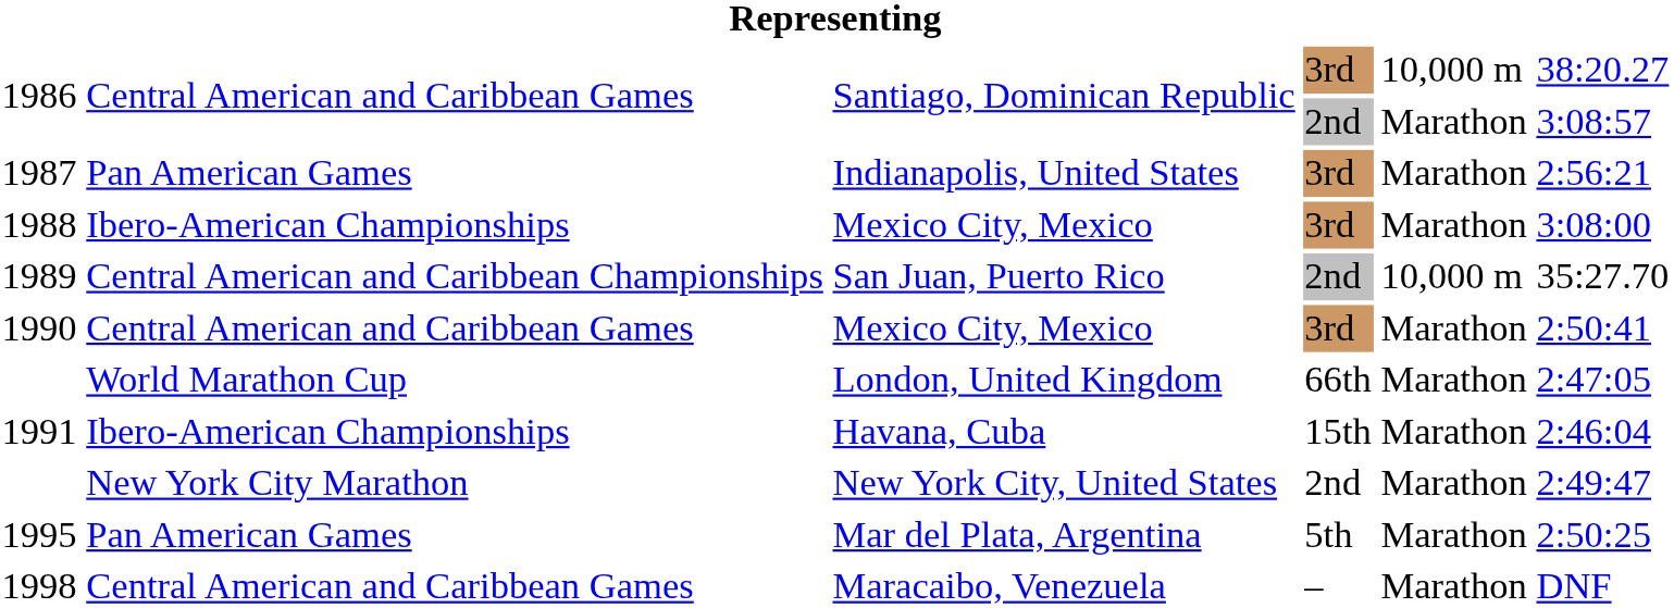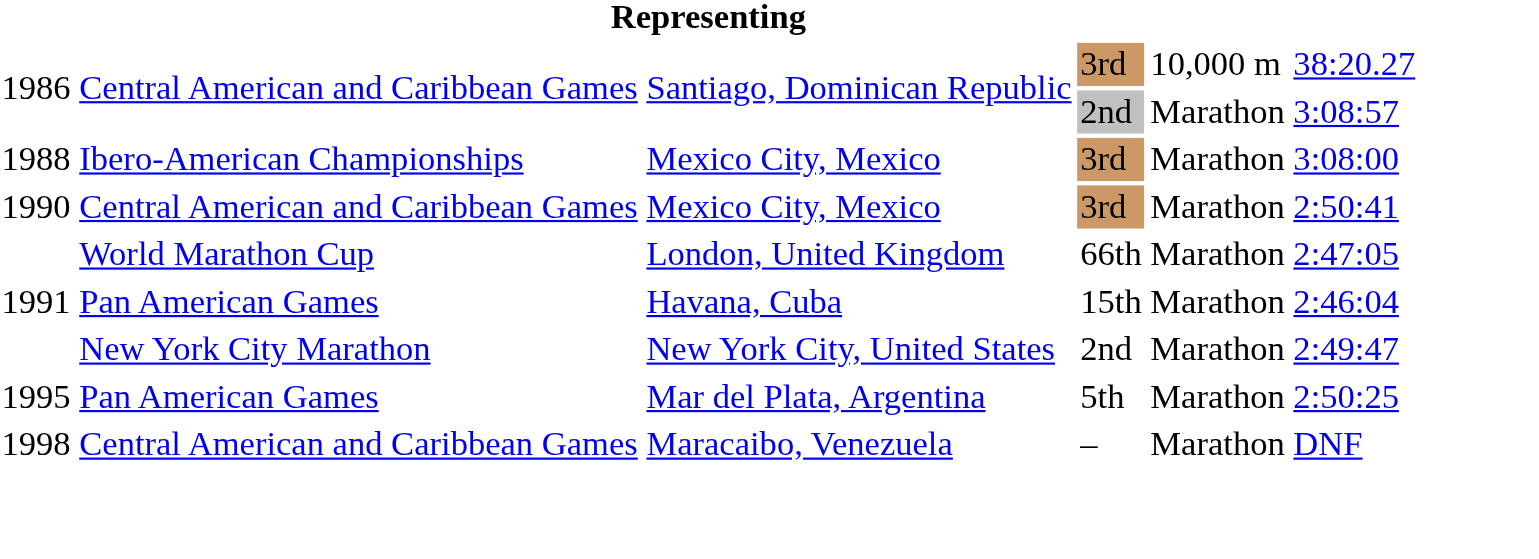 <table>
 <tr>
 <th colspan="6">Representing </th>
 </tr>
 <tr>
 <td rowspan=2>1986</td>
 <td rowspan=2><a href='#'>Central American and Caribbean Games</a></td>
 <td rowspan=2><a href='#'>Santiago, Dominican Republic</a></td>
 <td bgcolor=cc9966>3rd</td>
 <td>10,000 m</td>
 <td><a href='#'>38:20.27</a></td>
 </tr>
 <tr>
 <td bgcolor=silver>2nd</td>
 <td>Marathon</td>
 <td><a href='#'>3:08:57</a></td>
 </tr>
 <tr>
-<td>1987</td>
-<td><a href='#'>Pan American Games</a></td>
-<td><a href='#'>Indianapolis, United States</a></td>
-<td bgcolor=cc9966>3rd</td>
-<td>Marathon</td>
-<td><a href='#'>2:56:21</a></td>
-</tr>
-<tr>
 <td>1988</td>
 <td><a href='#'>Ibero-American Championships</a></td>
 <td><a href='#'>Mexico City, Mexico</a></td>
 <td bgcolor=cc9966>3rd</td>
 <td>Marathon</td>
 <td><a href='#'>3:08:00</a></td>
-</tr>
-<tr>
-<td>1989</td>
-<td><a href='#'>Central American and Caribbean Championships</a></td>
-<td><a href='#'>San Juan, Puerto Rico</a></td>
-<td bgcolor=silver>2nd</td>
-<td>10,000 m</td>
-<td>35:27.70</td>
 </tr>
 <tr>
 <td>1990</td>
 <td><a href='#'>Central American and Caribbean Games</a></td>
 <td><a href='#'>Mexico City, Mexico</a></td>
 <td bgcolor=cc9966>3rd</td>
 <td>Marathon</td>
 <td><a href='#'>2:50:41</a></td>
 </tr>
 <tr>
 <td rowspan=3>1991</td>
 <td><a href='#'>World Marathon Cup</a></td>
 <td><a href='#'>London, United Kingdom</a></td>
 <td>66th</td>
 <td>Marathon</td>
 <td><a href='#'>2:47:05</a></td>
 </tr>
 <tr>
-<td><a href='#'>Ibero-American Championships</a></td>
+<td><a href='#'>Pan American Games</a></td>
 <td><a href='#'>Havana, Cuba</a></td>
 <td>15th</td>
 <td>Marathon</td>
 <td><a href='#'>2:46:04</a></td>
 </tr>
 <tr>
 <td><a href='#'>New York City Marathon</a></td>
 <td><a href='#'>New York City, United States</a></td>
 <td bgcolos=silver>2nd</td>
 <td>Marathon</td>
 <td><a href='#'>2:49:47</a></td>
 </tr>
 <tr>
 <td>1995</td>
 <td><a href='#'>Pan American Games</a></td>
 <td><a href='#'>Mar del Plata, Argentina</a></td>
 <td>5th</td>
 <td>Marathon</td>
 <td><a href='#'>2:50:25</a></td>
 </tr>
 <tr>
 <td>1998</td>
 <td><a href='#'>Central American and Caribbean Games</a></td>
 <td><a href='#'>Maracaibo, Venezuela</a></td>
 <td>–</td>
 <td>Marathon</td>
 <td><a href='#'>DNF</a></td>
 </tr>
 </table>
